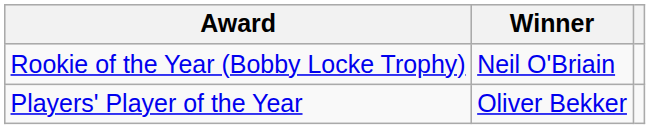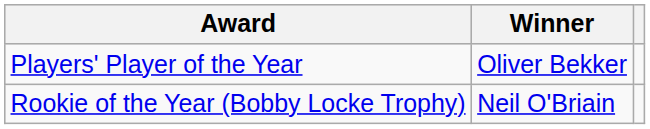 <table class="wikitable">
 <tr>
 <th>Award</th>
 <th>Winner</th>
 <th></th>
 </tr>
 <tr>
+<td><a href='#'>Players' Player of the Year</a></td>
+<td> <a href='#'>Oliver Bekker</a></td>
+<td></td>
+</tr>
+<tr>
 <td><a href='#'>Rookie of the Year (Bobby Locke Trophy)</a></td>
 <td> <a href='#'>Neil O'Briain</a></td>
 <td></td>
 </tr>
-<tr>
-<td><a href='#'>Players' Player of the Year</a></td>
-<td> <a href='#'>Oliver Bekker</a></td>
-<td></td>
-</tr>
 </table>
